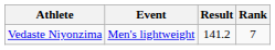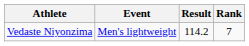 <table class="wikitable" style="font-size:90%">
 <tr>
 <th>Athlete</th>
 <th>Event</th>
 <th>Result</th>
 <th>Rank</th>
 </tr>
 <tr align=center>
 <td align=left><a href='#'>Vedaste Niyonzima</a></td>
 <td align=left><a href='#'>Men's lightweight</a></td>
-<td>141.2</td>
+<td>114.2</td>
 <td>7</td>
 </tr>
 </table>
